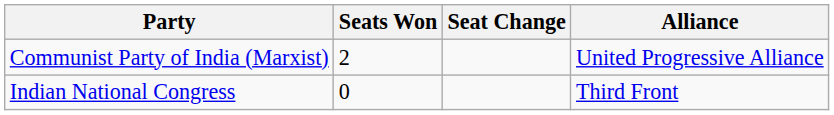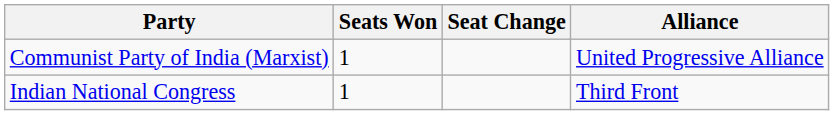 <table class="wikitable">
 <tr>
 <th>Party</th>
 <th>Seats Won</th>
 <th>Seat Change</th>
 <th>Alliance</th>
 </tr>
 <tr>
 <td><a href='#'>Communist Party of India (Marxist)</a></td>
-<td>2</td>
+<td>1</td>
 <td></td>
 <td><a href='#'>United Progressive Alliance</a></td>
 </tr>
 <tr>
 <td><a href='#'>Indian National Congress</a></td>
-<td>0</td>
+<td>1</td>
 <td></td>
 <td><a href='#'>Third Front</a></td>
 </tr>
 </table>
